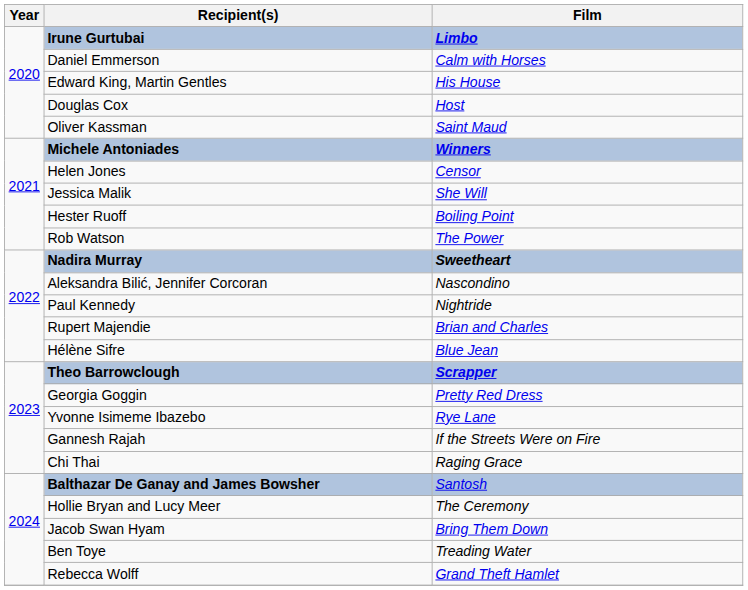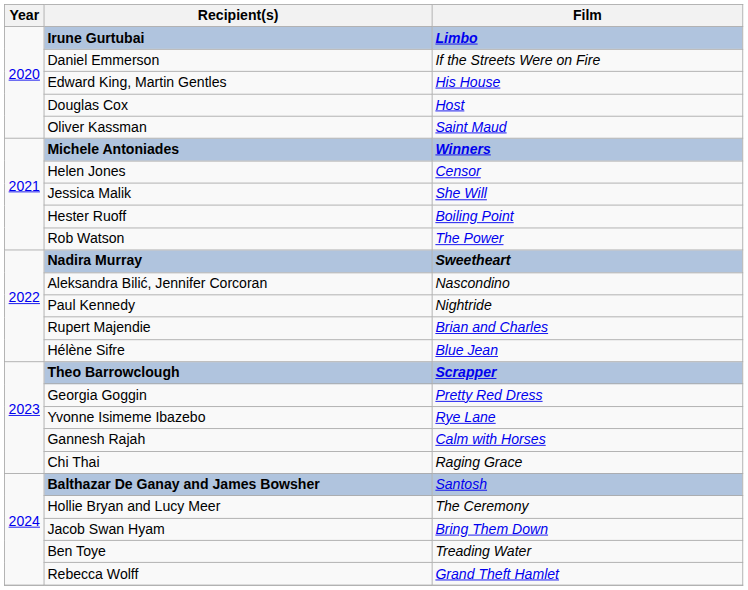 <table class="wikitable" width="95%" cellpadding="5">
 <tr>
 <th width="5%">Year</th>
 <th width="50%">Recipient(s)</th>
 <th width="40%">Film</th>
 </tr>
 <tr>
 <td rowspan="5" style="text-align:center;"><a href='#'>2020</a><br><br></td>
 <td style="background:#B0C4DE"><strong>Irune Gurtubai</strong></td>
 <td style="background:#B0C4DE"><strong><em><a href='#'>Limbo</a></em></strong></td>
 </tr>
 <tr>
 <td>Daniel Emmerson</td>
-<td><em><a href='#'>Calm with Horses</a></em></td>
+<td><em>If the Streets Were on Fire</em></td>
 </tr>
 <tr>
 <td>Edward King, Martin Gentles</td>
 <td><em><a href='#'>His House</a></em></td>
 </tr>
 <tr>
 <td>Douglas Cox</td>
 <td><em><a href='#'>Host</a></em></td>
 </tr>
 <tr>
 <td>Oliver Kassman</td>
 <td><em><a href='#'>Saint Maud</a></em></td>
 </tr>
 <tr>
 <td rowspan="5" style="text-align:center;"><a href='#'>2021</a><br><br></td>
 <td style="background:#B0C4DE"><strong>Michele Antoniades</strong></td>
 <td style="background:#B0C4DE"><strong><em><a href='#'>Winners</a></em></strong></td>
 </tr>
 <tr>
 <td>Helen Jones</td>
 <td><em><a href='#'>Censor</a></em></td>
 </tr>
 <tr>
 <td>Jessica Malik</td>
 <td><em><a href='#'>She Will</a></em></td>
 </tr>
 <tr>
 <td>Hester Ruoff</td>
 <td><em><a href='#'>Boiling Point</a></em></td>
 </tr>
 <tr>
 <td>Rob Watson</td>
 <td><em><a href='#'>The Power</a></em></td>
 </tr>
 <tr>
 <td rowspan="5" style="text-align:center;"><a href='#'>2022</a><br><br></td>
 <td style="background:#B0C4DE"><strong>Nadira Murray</strong></td>
 <td style="background:#B0C4DE"><strong><em>Sweetheart</em></strong></td>
 </tr>
 <tr>
 <td>Aleksandra Bilić, Jennifer Corcoran</td>
 <td><em>Nascondino</em></td>
 </tr>
 <tr>
 <td>Paul Kennedy</td>
 <td><em>Nightride</em></td>
 </tr>
 <tr>
 <td>Rupert Majendie</td>
 <td><em><a href='#'>Brian and Charles</a></em></td>
 </tr>
 <tr>
 <td>Hélène Sifre</td>
 <td><em><a href='#'>Blue Jean</a></em></td>
 </tr>
 <tr>
 <td rowspan="5" style="text-align:center;"><a href='#'>2023</a><br><br></td>
 <td style="background:#B0C4DE"><strong>Theo Barrowclough</strong></td>
 <td style="background:#B0C4DE"><strong><em><a href='#'>Scrapper</a></em></strong></td>
 </tr>
 <tr>
 <td>Georgia Goggin</td>
 <td><em><a href='#'>Pretty Red Dress</a></em></td>
 </tr>
 <tr>
 <td>Yvonne Isimeme Ibazebo</td>
 <td><em><a href='#'>Rye Lane</a></em></td>
 </tr>
 <tr>
 <td>Gannesh Rajah</td>
-<td><em>If the Streets Were on Fire</em></td>
+<td><em><a href='#'>Calm with Horses</a></em></td>
 </tr>
 <tr>
 <td>Chi Thai</td>
 <td><em>Raging Grace</em></td>
 </tr>
 <tr>
 <td rowspan="5" style="text-align:center;"><a href='#'>2024</a><br><br></td>
 <td style="background:#B0C4DE"><strong>Balthazar De Ganay and James Bowsher</strong></td>
 <td style="background:#B0C4DE"><em><a href='#'>Santosh</a></em> </td>
 </tr>
 <tr>
 <td>Hollie Bryan and Lucy Meer</td>
 <td><em>The Ceremony</em></td>
 </tr>
 <tr>
 <td>Jacob Swan Hyam</td>
 <td><em><a href='#'>Bring Them Down</a></em> </td>
 </tr>
 <tr>
 <td>Ben Toye</td>
 <td><em>Treading Water</em></td>
 </tr>
 <tr>
 <td>Rebecca Wolff</td>
 <td><em><a href='#'>Grand Theft Hamlet</a></em> </td>
 </tr>
 <tr>
 </tr>
 </table>
